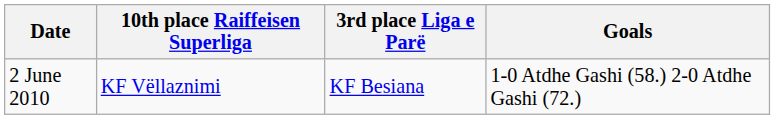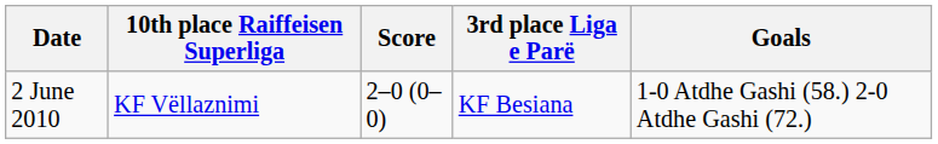 <table class="wikitable">
 <tr>
 <th>Date</th>
 <th>10th place <a href='#'>Raiffeisen Superliga</a></th>
+<th>Score</th>
 <th>3rd place <a href='#'>Liga e Parë</a></th>
 <th>Goals</th>
 </tr>
 <tr>
 <td>2 June 2010</td>
 <td><a href='#'>KF Vëllaznimi</a></td>
+<td>2–0 (0–0)</td>
 <td><a href='#'>KF Besiana</a></td>
 <td>1-0 Atdhe Gashi (58.) 2-0 Atdhe Gashi (72.)</td>
 </tr>
 </table>
